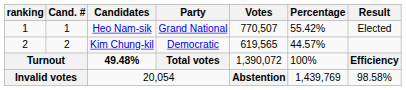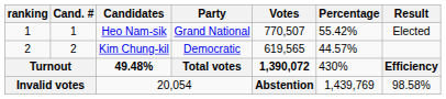 <table class="wikitable sortable" style="text-align:center;">
 <tr>
 <th>ranking</th>
 <th>Cand. #</th>
 <th>Candidates</th>
 <th>Party</th>
 <th>Votes</th>
 <th>Percentage</th>
 <th>Result</th>
 </tr>
 <tr>
 <td>1</td>
 <td>1</td>
 <td><a href='#'>Heo Nam-sik</a></td>
 <td><a href='#'>Grand National</a></td>
 <td>770,507</td>
 <td align=left>55.42%</td>
 <td>Elected</td>
 </tr>
 <tr>
 <td>2</td>
 <td>2</td>
 <td><a href='#'>Kim Chung-kil</a></td>
 <td><a href='#'>Democratic</a></td>
 <td>619,565</td>
 <td align=left>44.57%</td>
 <td></td>
 </tr>
 <tr class="sortbottom">
 <th colspan=2>Turnout</th>
 <td><strong>49.48%</strong></td>
 <th>Total votes</th>
-<td>1,390,072</td>
-<td align=left>100%</td>
+<td><strong>1,390,072</strong></td>
+<td align=left>430%</td>
 <th>Efficiency</th>
 </tr>
 <tr class="sortbottom">
 <th colspan=2>Invalid votes</th>
 <td colspan=2>20,054</td>
 <th>Abstention</th>
 <td>1,439,769</td>
 <td>98.58%</td>
 </tr>
 </table>
